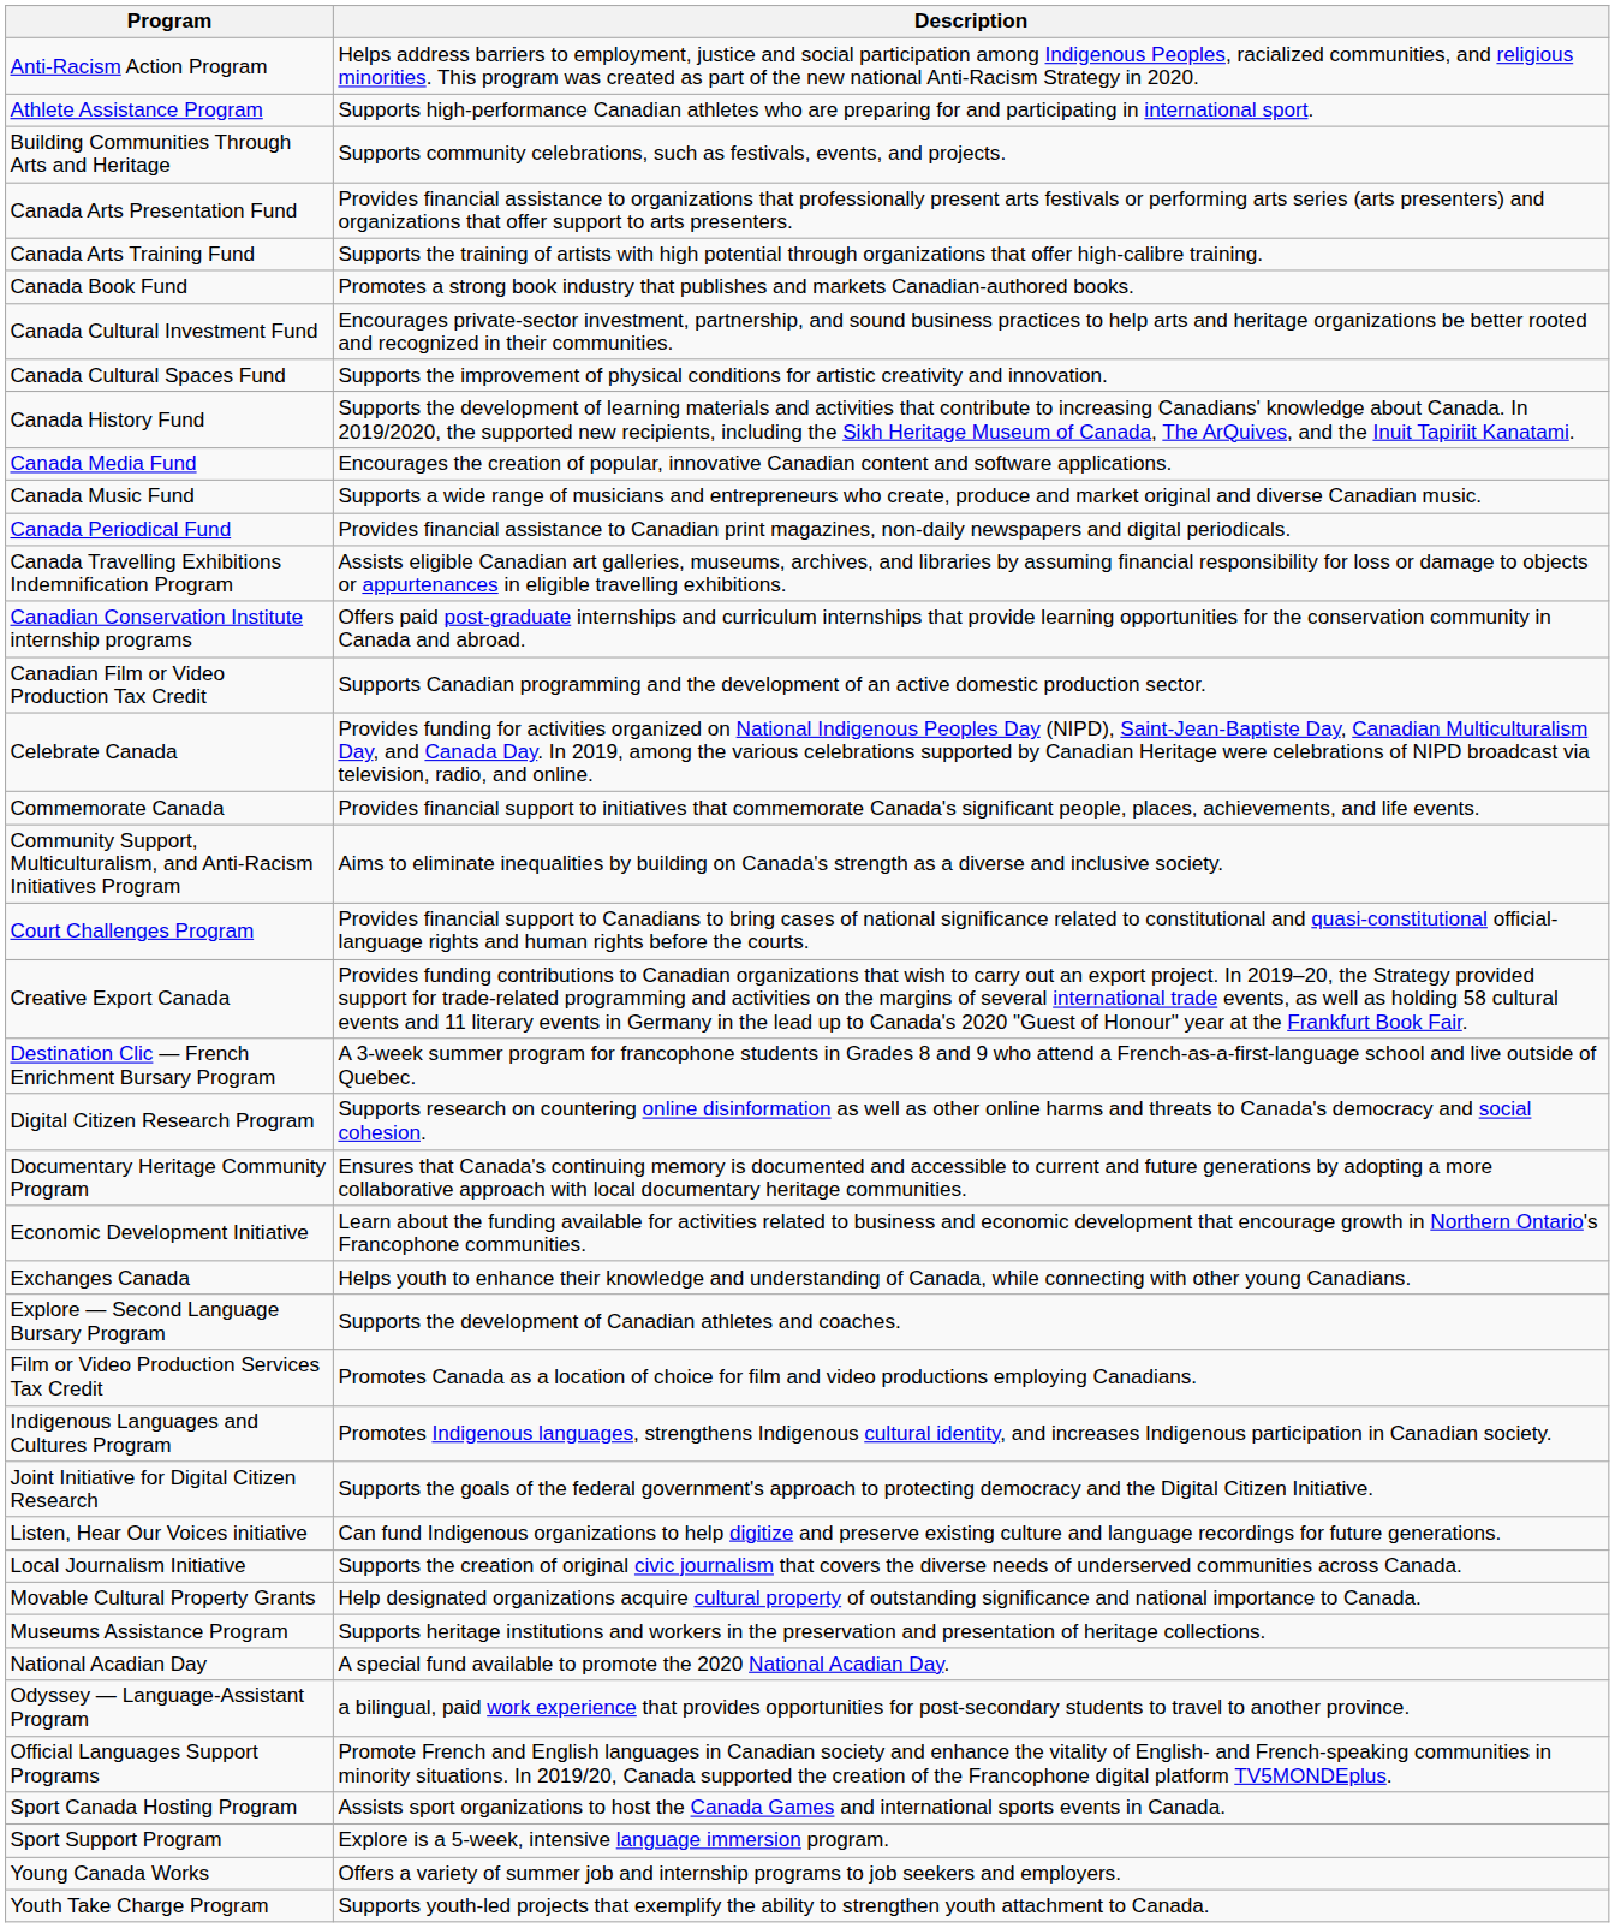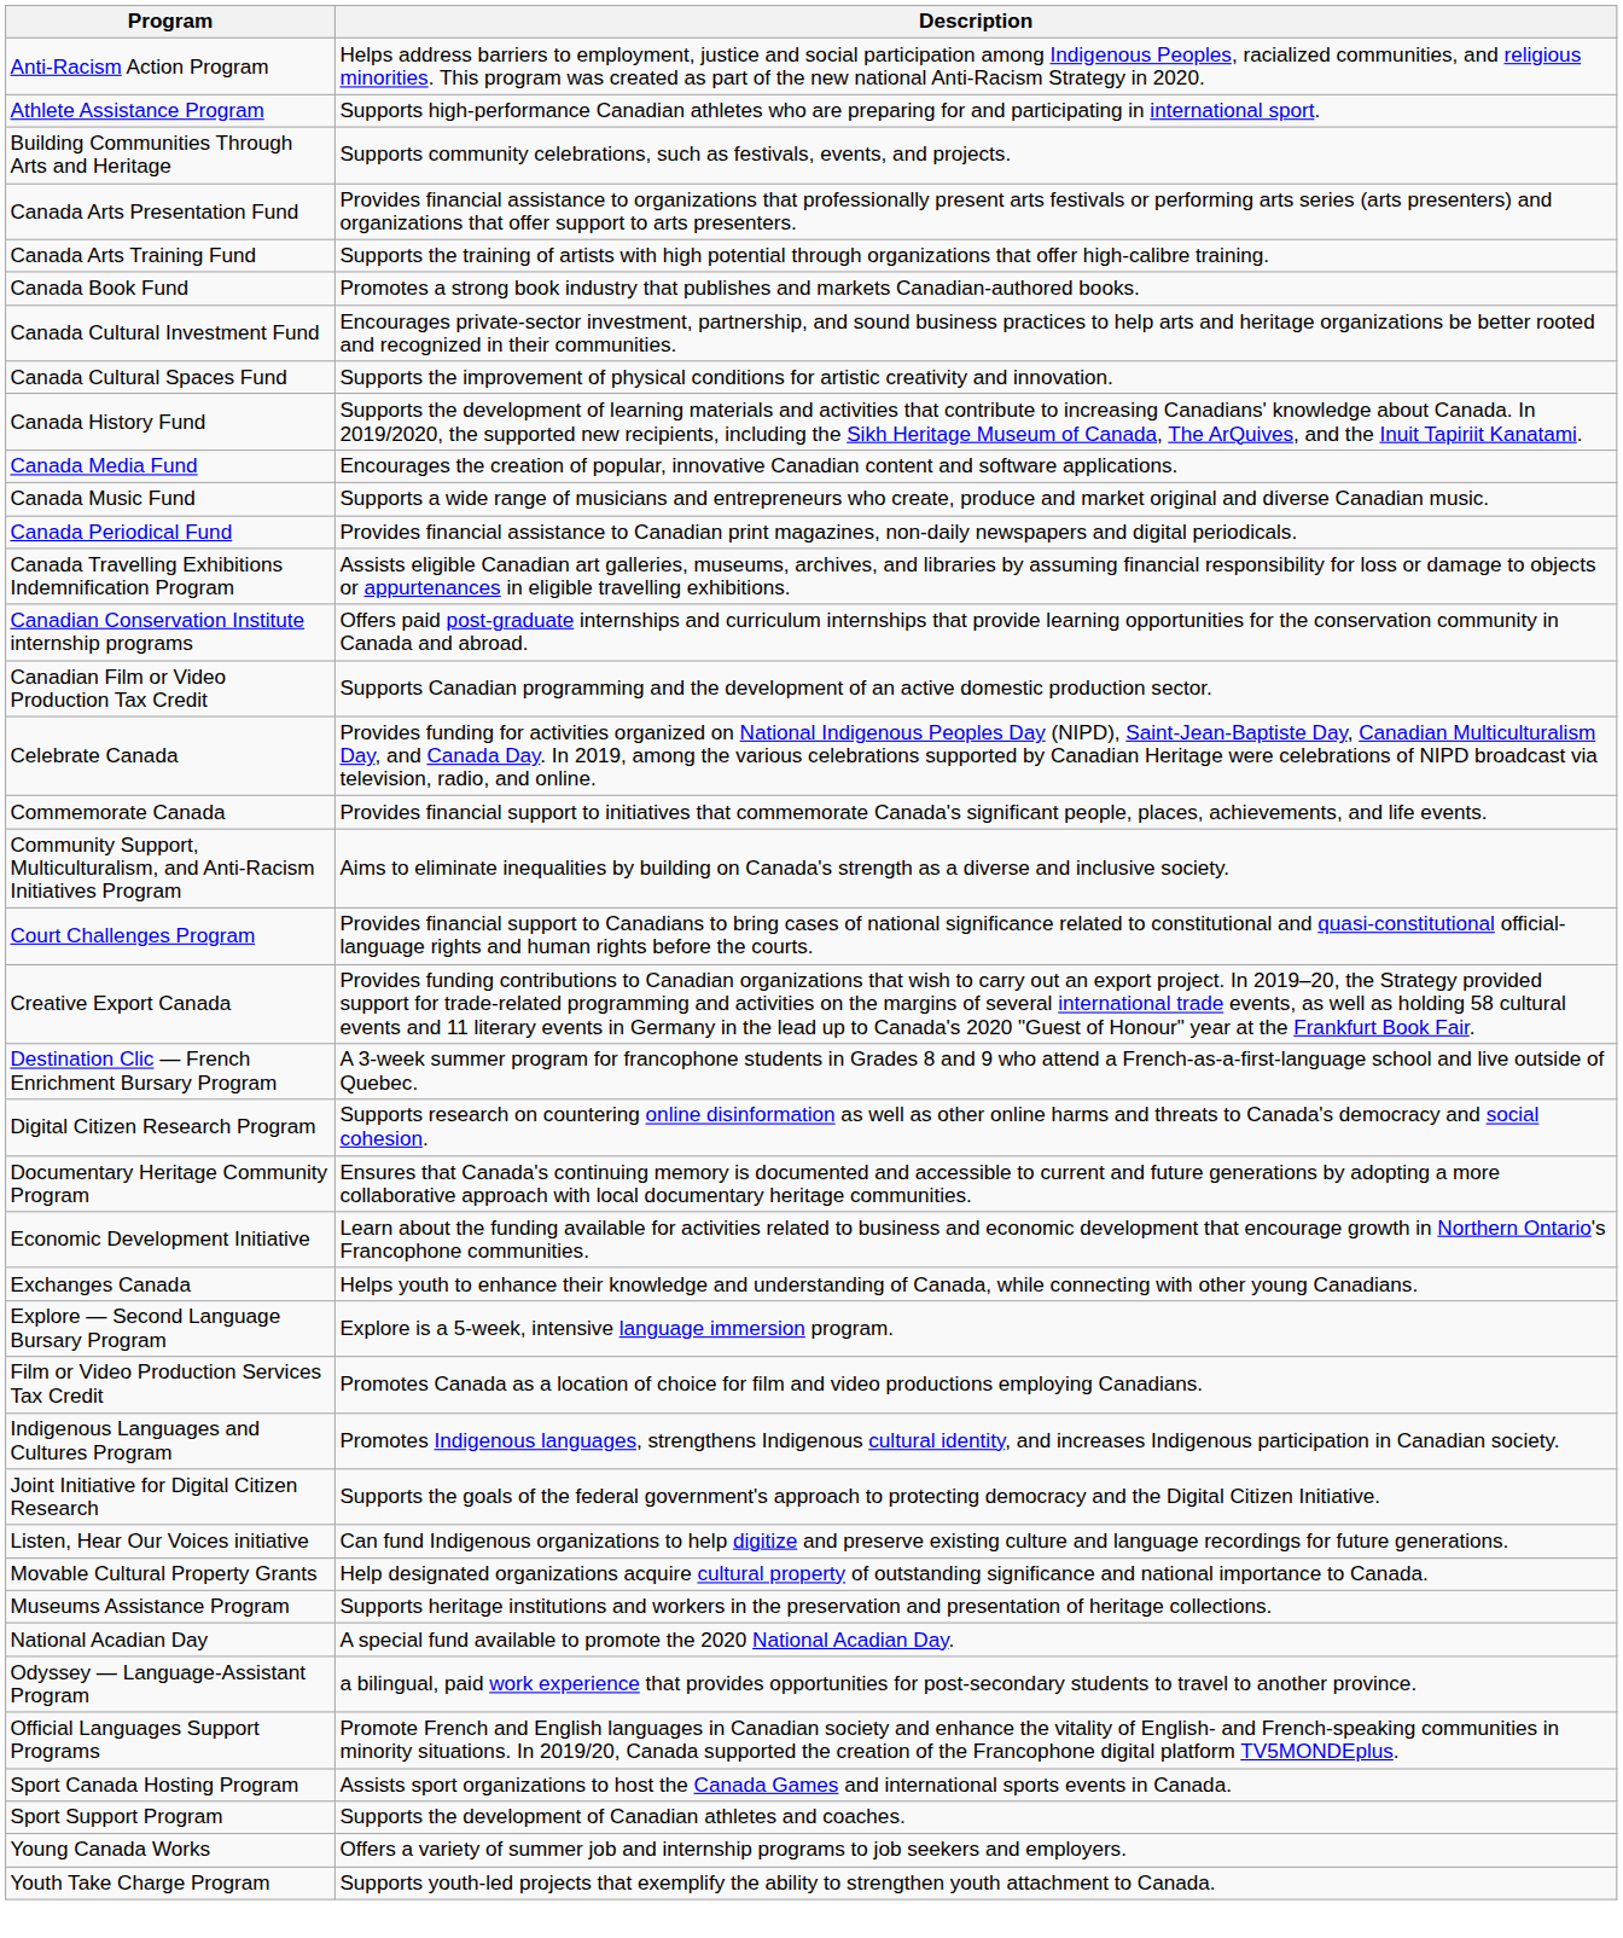 <table class="wikitable">
 <tr>
 <th>Program</th>
 <th>Description</th>
 </tr>
 <tr>
 <td><a href='#'>Anti-Racism</a> Action Program</td>
 <td>Helps address barriers to employment, justice and social participation among <a href='#'>Indigenous Peoples</a>, racialized communities, and <a href='#'>religious minorities</a>. This program was created as part of the new national Anti-Racism Strategy in 2020.</td>
 </tr>
 <tr>
 <td><a href='#'>Athlete Assistance Program</a></td>
 <td>Supports high-performance Canadian athletes who are preparing for and participating in <a href='#'>international sport</a>.</td>
 </tr>
 <tr>
 <td>Building Communities Through Arts and Heritage</td>
 <td>Supports community celebrations, such as festivals, events, and projects.</td>
 </tr>
 <tr>
 <td>Canada Arts Presentation Fund</td>
 <td>Provides financial assistance to organizations that professionally present arts festivals or performing arts series (arts presenters) and organizations that offer support to arts presenters.</td>
 </tr>
 <tr>
 <td>Canada Arts Training Fund</td>
 <td>Supports the training of artists with high potential through organizations that offer high-calibre training.</td>
 </tr>
 <tr>
 <td>Canada Book Fund</td>
 <td>Promotes a strong book industry that publishes and markets Canadian-authored books.</td>
 </tr>
 <tr>
 <td>Canada Cultural Investment Fund</td>
 <td>Encourages private-sector investment, partnership, and sound business practices to help arts and heritage organizations be better rooted and recognized in their communities.</td>
 </tr>
 <tr>
 <td>Canada Cultural Spaces Fund</td>
 <td>Supports the improvement of physical conditions for artistic creativity and innovation.</td>
 </tr>
 <tr>
 <td>Canada History Fund</td>
 <td>Supports the development of learning materials and activities that contribute to increasing Canadians' knowledge about Canada. In 2019/2020, the  supported new recipients, including the <a href='#'>Sikh Heritage Museum of Canada</a>, <a href='#'>The ArQuives</a>, and the <a href='#'>Inuit Tapiriit Kanatami</a>.</td>
 </tr>
 <tr>
 <td><a href='#'>Canada Media Fund</a></td>
 <td>Encourages the creation of popular, innovative Canadian content and software applications.</td>
 </tr>
 <tr>
 <td>Canada Music Fund</td>
 <td>Supports a wide range of musicians and entrepreneurs who create, produce and market original and diverse Canadian music.</td>
 </tr>
 <tr>
 <td><a href='#'>Canada Periodical Fund</a></td>
 <td>Provides financial assistance to Canadian print magazines, non-daily newspapers and digital periodicals.</td>
 </tr>
 <tr>
 <td>Canada Travelling Exhibitions Indemnification Program</td>
 <td>Assists eligible Canadian art galleries, museums, archives, and libraries by assuming financial responsibility for loss or damage to objects or <a href='#'>appurtenances</a> in eligible travelling exhibitions.</td>
 </tr>
 <tr>
 <td><a href='#'>Canadian Conservation Institute</a> internship programs</td>
 <td>Offers paid <a href='#'>post-graduate</a> internships and curriculum internships that provide learning opportunities for the conservation community in Canada and abroad.</td>
 </tr>
 <tr>
 <td>Canadian Film or Video Production Tax Credit</td>
 <td>Supports Canadian programming and the development of an active domestic production sector.</td>
 </tr>
 <tr>
 <td>Celebrate Canada</td>
 <td>Provides funding for activities organized on <a href='#'>National Indigenous Peoples Day</a> (NIPD), <a href='#'>Saint-Jean-Baptiste Day</a>, <a href='#'>Canadian Multiculturalism Day</a>, and <a href='#'>Canada Day</a>. In 2019, among the various celebrations supported by Canadian Heritage were celebrations of NIPD broadcast via television, radio, and online.</td>
 </tr>
 <tr>
 <td>Commemorate Canada</td>
 <td>Provides financial support to initiatives that commemorate Canada's significant people, places, achievements, and life events.</td>
 </tr>
 <tr>
 <td>Community Support, Multiculturalism, and Anti-Racism Initiatives Program</td>
 <td>Aims to eliminate inequalities by building on Canada's strength as a diverse and inclusive society.</td>
 </tr>
 <tr>
 <td><a href='#'>Court Challenges Program</a></td>
 <td>Provides financial support to Canadians to bring cases of national significance related to constitutional and <a href='#'>quasi-constitutional</a> official-language rights and human rights before the courts.</td>
 </tr>
 <tr>
 <td>Creative Export Canada</td>
 <td>Provides funding contributions to Canadian organizations that wish to carry out an export project. In 2019‒20, the Strategy provided support for trade-related programming and activities on the margins of several <a href='#'>international trade</a> events, as well as holding 58 cultural events and 11 literary events in Germany in the lead up to Canada's 2020 "Guest of Honour" year at the <a href='#'>Frankfurt Book Fair</a>.</td>
 </tr>
 <tr>
 <td><a href='#'>Destination Clic</a> — French Enrichment Bursary Program</td>
 <td>A 3-week summer program for francophone students in Grades 8 and 9 who attend a French-as-a-first-language school and live outside of Quebec.</td>
 </tr>
 <tr>
 <td>Digital Citizen Research Program</td>
 <td>Supports research on countering <a href='#'>online disinformation</a> as well as other online harms and threats to Canada's democracy and <a href='#'>social cohesion</a>.</td>
 </tr>
 <tr>
 <td>Documentary Heritage Community Program</td>
 <td>Ensures that Canada's continuing memory is documented and accessible to current and future generations by adopting a more collaborative approach with local documentary heritage communities.</td>
 </tr>
 <tr>
 <td>Economic Development Initiative</td>
 <td>Learn about the funding available for activities related to business and economic development that encourage growth in <a href='#'>Northern Ontario</a>'s Francophone communities.</td>
 </tr>
 <tr>
 <td>Exchanges Canada</td>
 <td>Helps youth to enhance their knowledge and understanding of Canada, while connecting with other young Canadians.</td>
 </tr>
 <tr>
 <td>Explore — Second Language Bursary Program</td>
-<td>Supports the development of Canadian athletes and coaches.</td>
+<td>Explore is a 5-week, intensive <a href='#'>language immersion</a> program.</td>
 </tr>
 <tr>
 <td>Film or Video Production Services Tax Credit</td>
 <td>Promotes Canada as a location of choice for film and video productions employing Canadians.</td>
 </tr>
 <tr>
 <td>Indigenous Languages and Cultures Program</td>
 <td>Promotes <a href='#'>Indigenous languages</a>, strengthens Indigenous <a href='#'>cultural identity</a>, and increases Indigenous participation in Canadian society.</td>
 </tr>
 <tr>
 <td>Joint Initiative for Digital Citizen Research</td>
 <td>Supports the goals of the federal government's approach to protecting democracy and the Digital Citizen Initiative.</td>
 </tr>
 <tr>
 <td>Listen, Hear Our Voices initiative</td>
 <td>Can fund Indigenous organizations to help <a href='#'>digitize</a> and preserve existing culture and language recordings for future generations.</td>
-</tr>
-<tr>
-<td>Local Journalism Initiative</td>
-<td>Supports the creation of original <a href='#'>civic journalism</a> that covers the diverse needs of underserved communities across Canada.</td>
 </tr>
 <tr>
 <td>Movable Cultural Property Grants</td>
 <td>Help designated organizations acquire <a href='#'>cultural property</a> of outstanding significance and national importance to Canada.</td>
 </tr>
 <tr>
 <td>Museums Assistance Program</td>
 <td>Supports heritage institutions and workers in the preservation and presentation of heritage collections.</td>
 </tr>
 <tr>
 <td>National Acadian Day</td>
 <td>A special fund available to promote the 2020 <a href='#'>National Acadian Day</a>.</td>
 </tr>
 <tr>
 <td>Odyssey — Language-Assistant Program</td>
 <td>a bilingual, paid <a href='#'>work experience</a> that provides opportunities for post-secondary students to travel to another province.</td>
 </tr>
 <tr>
 <td>Official Languages Support Programs</td>
 <td>Promote French and English languages in Canadian society and enhance the vitality of English- and French-speaking communities in minority situations. In 2019/20, Canada supported the creation of the Francophone digital platform <a href='#'>TV5MONDEplus</a>.</td>
 </tr>
 <tr>
 <td>Sport Canada Hosting Program</td>
 <td>Assists sport organizations to host the <a href='#'>Canada Games</a> and international sports events in Canada.</td>
 </tr>
 <tr>
 <td>Sport Support Program</td>
-<td>Explore is a 5-week, intensive <a href='#'>language immersion</a> program.</td>
+<td>Supports the development of Canadian athletes and coaches.</td>
 </tr>
 <tr>
 <td>Young Canada Works</td>
 <td>Offers a variety of summer job and internship programs to job seekers and employers.</td>
 </tr>
 <tr>
 <td>Youth Take Charge Program</td>
 <td>Supports youth-led projects that exemplify the ability to strengthen youth attachment to Canada.</td>
 </tr>
 </table>
